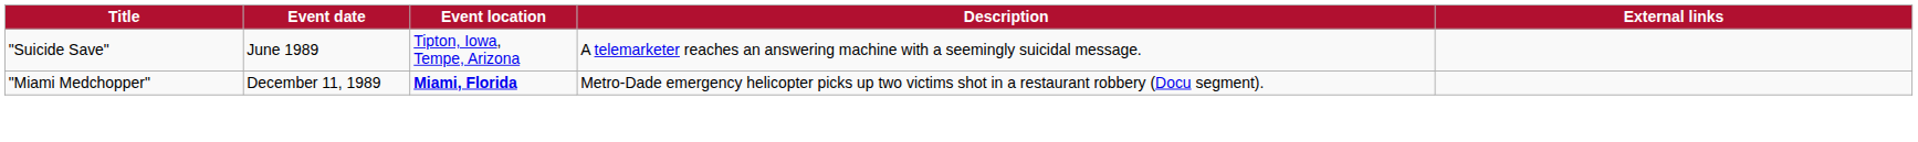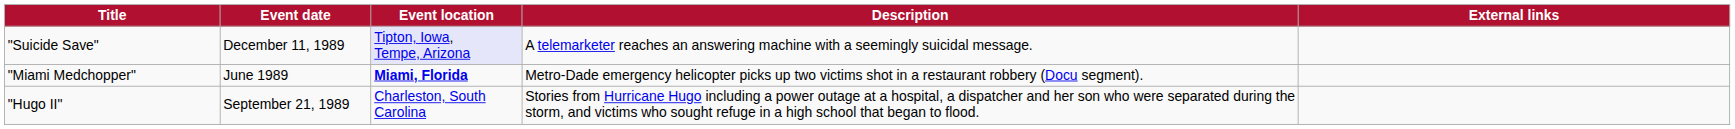 <table class="wikitable" style="width: 100%;">
 <tr>
 <th style="background: #B11030; color: #FFFFFF; width: 10%;">Title</th>
 <th style="background: #B11030; color: #FFFFFF; width: 7%;">Event date</th>
 <th style="background: #B11030; color: #FFFFFF; width: 7%;">Event location</th>
 <th style="background: #B11030; color: #FFFFFF; width: 36%;">Description</th>
 <th style="background: #B11030; color: #FFFFFF; width: 20%;">External links</th>
 </tr>
 <tr>
 <td>"Suicide Save"</td>
-<td>June 1989</td>
-<td><a href='#'>Tipton, Iowa</a>,<br><a href='#'>Tempe, Arizona</a></td>
+<td>December 11, 1989</td>
+<td style="background: lavender;"><a href='#'>Tipton, Iowa</a>,<br><a href='#'>Tempe, Arizona</a></td>
 <td>A <a href='#'>telemarketer</a> reaches an answering machine with a seemingly suicidal message.</td>
 <td></td>
 </tr>
 <tr>
 <td>"Miami Medchopper"</td>
-<td>December 11, 1989</td>
+<td>June 1989</td>
 <td><strong><a href='#'>Miami, Florida</a></strong></td>
 <td>Metro-Dade emergency helicopter picks up two victims shot in a restaurant robbery (<a href='#'>Docu</a> segment).</td>
 <td></td>
 </tr>
+<tr>
+<td>"Hugo II"</td>
+<td>September 21, 1989</td>
+<td><a href='#'>Charleston, South Carolina</a></td>
+<td>Stories from <a href='#'>Hurricane Hugo</a> including a power outage at a hospital, a dispatcher and her son who were separated during the storm, and victims who sought refuge in a high school that began to flood.</td>
+<td></td>
+</tr>
 </table>
